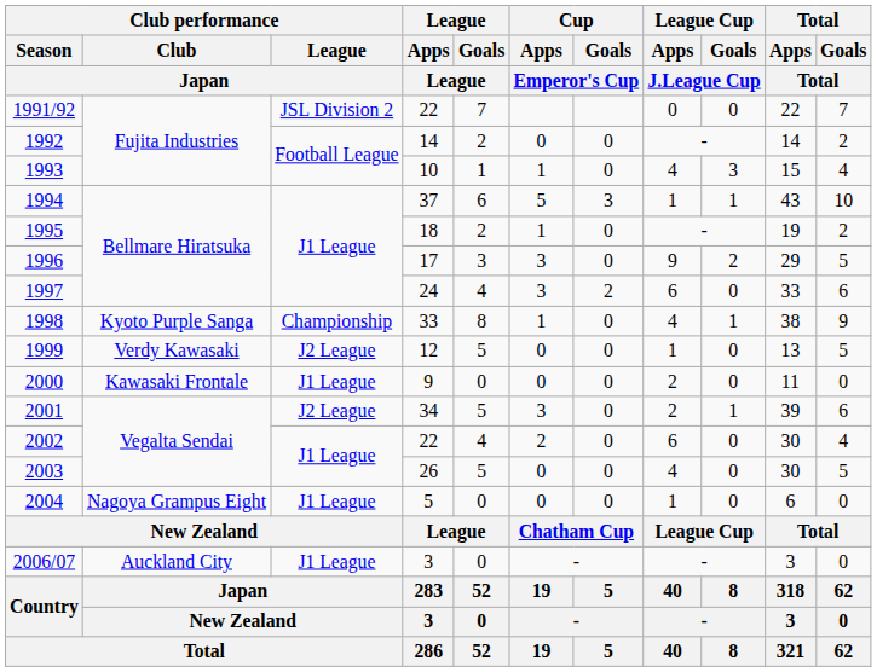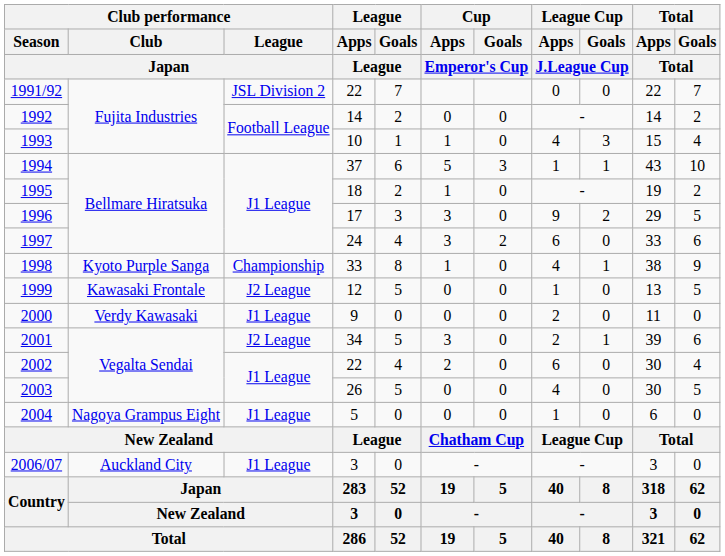 <table class="wikitable" style="text-align:center;">
 <tr>
 <th colspan=3>Club performance</th>
 <th colspan=2>League</th>
 <th colspan=2>Cup</th>
 <th colspan=2>League Cup</th>
 <th colspan=2>Total</th>
 </tr>
 <tr>
 <th>Season</th>
 <th>Club</th>
 <th>League</th>
 <th>Apps</th>
 <th>Goals</th>
 <th>Apps</th>
 <th>Goals</th>
 <th>Apps</th>
 <th>Goals</th>
 <th>Apps</th>
 <th>Goals</th>
 </tr>
 <tr>
 <th colspan=3>Japan</th>
 <th colspan=2>League</th>
 <th colspan=2><a href='#'>Emperor's Cup</a></th>
 <th colspan=2><a href='#'>J.League Cup</a></th>
 <th colspan=2>Total</th>
 </tr>
 <tr>
 <td><a href='#'>1991/92</a></td>
 <td rowspan="3"><a href='#'>Fujita Industries</a></td>
 <td><a href='#'>JSL Division 2</a></td>
 <td>22</td>
 <td>7</td>
 <td></td>
 <td></td>
 <td>0</td>
 <td>0</td>
 <td>22</td>
 <td>7</td>
 </tr>
 <tr>
 <td><a href='#'>1992</a></td>
 <td rowspan="2"><a href='#'>Football League</a></td>
 <td>14</td>
 <td>2</td>
 <td>0</td>
 <td>0</td>
 <td colspan="2">-</td>
 <td>14</td>
 <td>2</td>
 </tr>
 <tr>
 <td><a href='#'>1993</a></td>
 <td>10</td>
 <td>1</td>
 <td>1</td>
 <td>0</td>
 <td>4</td>
 <td>3</td>
 <td>15</td>
 <td>4</td>
 </tr>
 <tr>
 <td><a href='#'>1994</a></td>
 <td rowspan="4"><a href='#'>Bellmare Hiratsuka</a></td>
 <td rowspan="4"><a href='#'>J1 League</a></td>
 <td>37</td>
 <td>6</td>
 <td>5</td>
 <td>3</td>
 <td>1</td>
 <td>1</td>
 <td>43</td>
 <td>10</td>
 </tr>
 <tr>
 <td><a href='#'>1995</a></td>
 <td>18</td>
 <td>2</td>
 <td>1</td>
 <td>0</td>
 <td colspan="2">-</td>
 <td>19</td>
 <td>2</td>
 </tr>
 <tr>
 <td><a href='#'>1996</a></td>
 <td>17</td>
 <td>3</td>
 <td>3</td>
 <td>0</td>
 <td>9</td>
 <td>2</td>
 <td>29</td>
 <td>5</td>
 </tr>
 <tr>
 <td><a href='#'>1997</a></td>
 <td>24</td>
 <td>4</td>
 <td>3</td>
 <td>2</td>
 <td>6</td>
 <td>0</td>
 <td>33</td>
 <td>6</td>
 </tr>
 <tr>
 <td><a href='#'>1998</a></td>
 <td><a href='#'>Kyoto Purple Sanga</a></td>
 <td><a href='#'>Championship</a></td>
 <td>33</td>
 <td>8</td>
 <td>1</td>
 <td>0</td>
 <td>4</td>
 <td>1</td>
 <td>38</td>
 <td>9</td>
 </tr>
 <tr>
 <td><a href='#'>1999</a></td>
-<td><a href='#'>Verdy Kawasaki</a></td>
+<td><a href='#'>Kawasaki Frontale</a></td>
 <td><a href='#'>J2 League</a></td>
 <td>12</td>
 <td>5</td>
 <td>0</td>
 <td>0</td>
 <td>1</td>
 <td>0</td>
 <td>13</td>
 <td>5</td>
 </tr>
 <tr>
 <td><a href='#'>2000</a></td>
-<td><a href='#'>Kawasaki Frontale</a></td>
+<td><a href='#'>Verdy Kawasaki</a></td>
 <td><a href='#'>J1 League</a></td>
 <td>9</td>
 <td>0</td>
 <td>0</td>
 <td>0</td>
 <td>2</td>
 <td>0</td>
 <td>11</td>
 <td>0</td>
 </tr>
 <tr>
 <td><a href='#'>2001</a></td>
 <td rowspan="3"><a href='#'>Vegalta Sendai</a></td>
 <td><a href='#'>J2 League</a></td>
 <td>34</td>
 <td>5</td>
 <td>3</td>
 <td>0</td>
 <td>2</td>
 <td>1</td>
 <td>39</td>
 <td>6</td>
 </tr>
 <tr>
 <td><a href='#'>2002</a></td>
 <td rowspan="2"><a href='#'>J1 League</a></td>
 <td>22</td>
 <td>4</td>
 <td>2</td>
 <td>0</td>
 <td>6</td>
 <td>0</td>
 <td>30</td>
 <td>4</td>
 </tr>
 <tr>
 <td><a href='#'>2003</a></td>
 <td>26</td>
 <td>5</td>
 <td>0</td>
 <td>0</td>
 <td>4</td>
 <td>0</td>
 <td>30</td>
 <td>5</td>
 </tr>
 <tr>
 <td><a href='#'>2004</a></td>
 <td><a href='#'>Nagoya Grampus Eight</a></td>
 <td><a href='#'>J1 League</a></td>
 <td>5</td>
 <td>0</td>
 <td>0</td>
 <td>0</td>
 <td>1</td>
 <td>0</td>
 <td>6</td>
 <td>0</td>
 </tr>
 <tr>
 <th colspan=3>New Zealand</th>
 <th colspan=2>League</th>
 <th colspan=2><a href='#'>Chatham Cup</a></th>
 <th colspan=2>League Cup</th>
 <th colspan=2>Total</th>
 </tr>
 <tr>
 <td><a href='#'>2006/07</a></td>
 <td><a href='#'>Auckland City</a></td>
 <td><a href='#'>J1 League</a></td>
 <td>3</td>
 <td>0</td>
 <td colspan="2">-</td>
 <td colspan="2">-</td>
 <td>3</td>
 <td>0</td>
 </tr>
 <tr>
 <th rowspan=2>Country</th>
 <th colspan=2>Japan</th>
 <th>283</th>
 <th>52</th>
 <th>19</th>
 <th>5</th>
 <th>40</th>
 <th>8</th>
 <th>318</th>
 <th>62</th>
 </tr>
 <tr>
 <th colspan=2>New Zealand</th>
 <th>3</th>
 <th>0</th>
 <th colspan="2">-</th>
 <th colspan="2">-</th>
 <th>3</th>
 <th>0</th>
 </tr>
 <tr>
 <th colspan=3>Total</th>
 <th>286</th>
 <th>52</th>
 <th>19</th>
 <th>5</th>
 <th>40</th>
 <th>8</th>
 <th>321</th>
 <th>62</th>
 </tr>
 </table>
